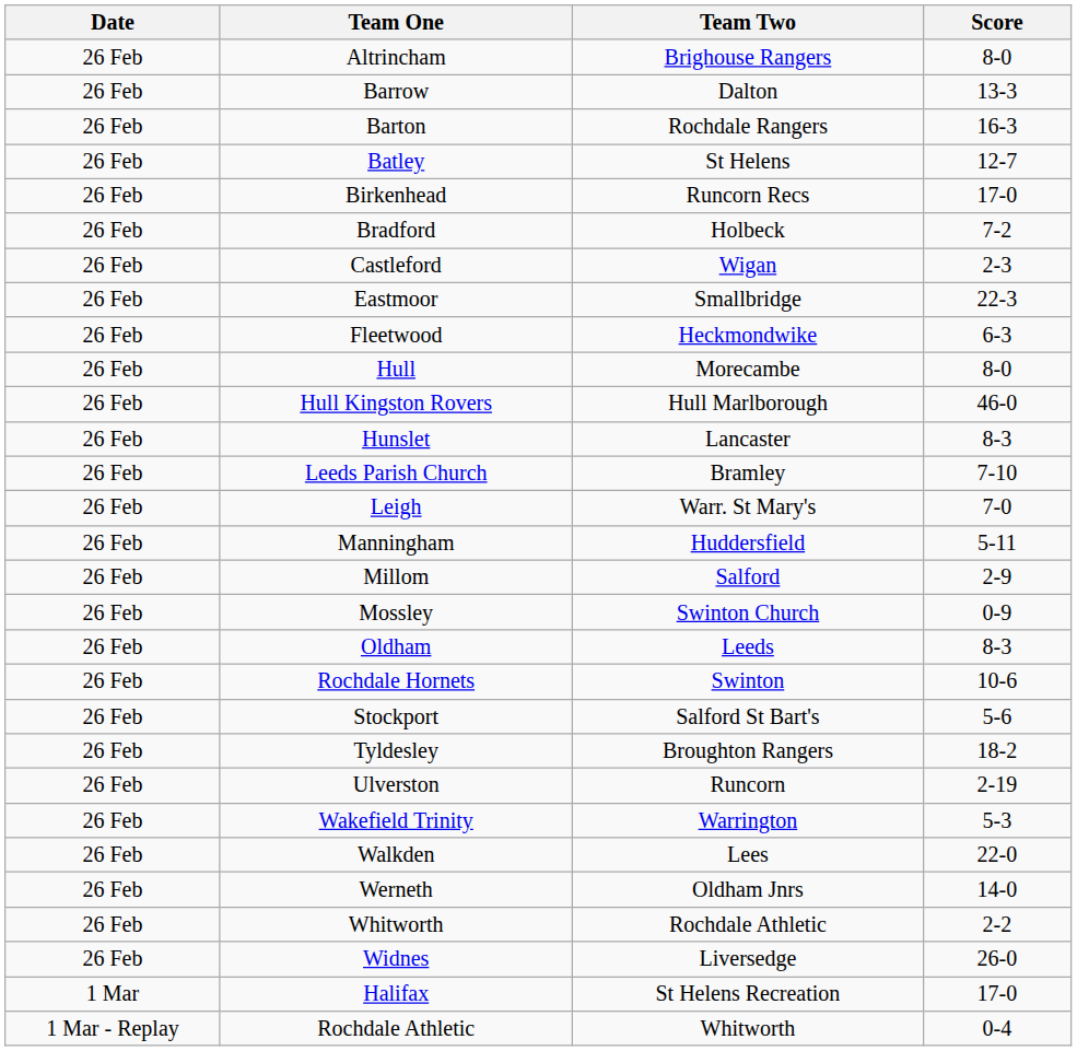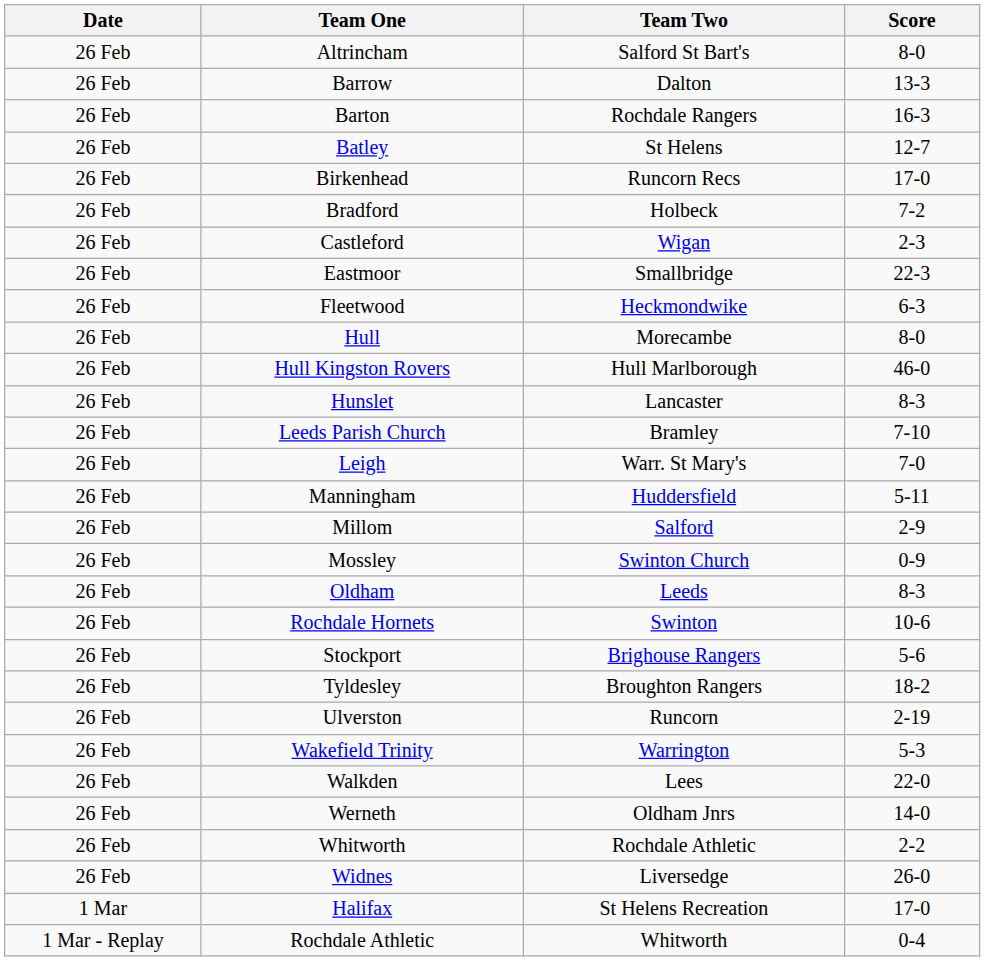 <table class="wikitable" style="text-align: center">
 <tr>
 <th width=150>Date</th>
 <th width=250>Team One</th>
 <th width=250>Team Two</th>
 <th width=100>Score</th>
 </tr>
 <tr>
 <td>26 Feb</td>
 <td>Altrincham</td>
-<td><a href='#'>Brighouse Rangers</a></td>
+<td>Salford St Bart's</td>
 <td>8-0</td>
 </tr>
 <tr>
 <td>26 Feb</td>
 <td>Barrow</td>
 <td>Dalton</td>
 <td>13-3</td>
 </tr>
 <tr>
 <td>26 Feb</td>
 <td>Barton</td>
 <td>Rochdale Rangers</td>
 <td>16-3</td>
 </tr>
 <tr>
 <td>26 Feb</td>
 <td><a href='#'>Batley</a></td>
 <td>St Helens</td>
 <td>12-7</td>
 </tr>
 <tr>
 <td>26 Feb</td>
 <td>Birkenhead</td>
 <td>Runcorn Recs</td>
 <td>17-0</td>
 </tr>
 <tr>
 <td>26 Feb</td>
 <td>Bradford</td>
 <td>Holbeck</td>
 <td>7-2</td>
 </tr>
 <tr>
 <td>26 Feb</td>
 <td>Castleford</td>
 <td><a href='#'>Wigan</a></td>
 <td>2-3</td>
 </tr>
 <tr>
 <td>26 Feb</td>
 <td>Eastmoor</td>
 <td>Smallbridge</td>
 <td>22-3</td>
 </tr>
 <tr>
 <td>26 Feb</td>
 <td>Fleetwood</td>
 <td><a href='#'>Heckmondwike</a></td>
 <td>6-3</td>
 </tr>
 <tr>
 <td>26 Feb</td>
 <td><a href='#'>Hull</a></td>
 <td>Morecambe</td>
 <td>8-0</td>
 </tr>
 <tr>
 <td>26 Feb</td>
 <td><a href='#'>Hull Kingston Rovers</a></td>
 <td>Hull Marlborough</td>
 <td>46-0</td>
 </tr>
 <tr>
 <td>26 Feb</td>
 <td><a href='#'>Hunslet</a></td>
 <td>Lancaster</td>
 <td>8-3</td>
 </tr>
 <tr>
 <td>26 Feb</td>
 <td><a href='#'>Leeds Parish Church</a></td>
 <td>Bramley</td>
 <td>7-10</td>
 </tr>
 <tr>
 <td>26 Feb</td>
 <td><a href='#'>Leigh</a></td>
 <td>Warr. St Mary's</td>
 <td>7-0</td>
 </tr>
 <tr>
 <td>26 Feb</td>
 <td>Manningham</td>
 <td><a href='#'>Huddersfield</a></td>
 <td>5-11</td>
 </tr>
 <tr>
 <td>26 Feb</td>
 <td>Millom</td>
 <td><a href='#'>Salford</a></td>
 <td>2-9</td>
 </tr>
 <tr>
 <td>26 Feb</td>
 <td>Mossley</td>
 <td><a href='#'>Swinton Church</a></td>
 <td>0-9</td>
 </tr>
 <tr>
 <td>26 Feb</td>
 <td><a href='#'>Oldham</a></td>
 <td><a href='#'>Leeds</a></td>
 <td>8-3</td>
 </tr>
 <tr>
 <td>26 Feb</td>
 <td><a href='#'>Rochdale Hornets</a></td>
 <td><a href='#'>Swinton</a></td>
 <td>10-6</td>
 </tr>
 <tr>
 <td>26 Feb</td>
 <td>Stockport</td>
-<td>Salford St Bart's</td>
+<td><a href='#'>Brighouse Rangers</a></td>
 <td>5-6</td>
 </tr>
 <tr>
 <td>26 Feb</td>
 <td>Tyldesley</td>
 <td>Broughton Rangers</td>
 <td>18-2</td>
 </tr>
 <tr>
 <td>26 Feb</td>
 <td>Ulverston</td>
 <td>Runcorn</td>
 <td>2-19</td>
 </tr>
 <tr>
 <td>26 Feb</td>
 <td><a href='#'>Wakefield Trinity</a></td>
 <td><a href='#'>Warrington</a></td>
 <td>5-3</td>
 </tr>
 <tr>
 <td>26 Feb</td>
 <td>Walkden</td>
 <td>Lees</td>
 <td>22-0</td>
 </tr>
 <tr>
 <td>26 Feb</td>
 <td>Werneth</td>
 <td>Oldham Jnrs</td>
 <td>14-0</td>
 </tr>
 <tr>
 <td>26 Feb</td>
 <td>Whitworth</td>
 <td>Rochdale Athletic</td>
 <td>2-2</td>
 </tr>
 <tr>
 <td>26 Feb</td>
 <td><a href='#'>Widnes</a></td>
 <td>Liversedge</td>
 <td>26-0</td>
 </tr>
 <tr>
 <td>1 Mar</td>
 <td><a href='#'>Halifax</a></td>
 <td>St Helens Recreation</td>
 <td>17-0</td>
 </tr>
 <tr>
 <td>1 Mar - Replay</td>
 <td>Rochdale Athletic</td>
 <td>Whitworth</td>
 <td>0-4</td>
 </tr>
 </table>
